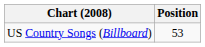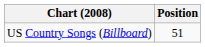 <table class="wikitable sortable">
 <tr>
 <th scope="col">Chart (2008)</th>
 <th scope="col">Position</th>
 </tr>
 <tr>
 <td>US <a href='#'>Country Songs</a> (<em><a href='#'>Billboard</a></em>)</td>
-<td align="center">53</td>
+<td align="center">51</td>
 </tr>
 </table>
